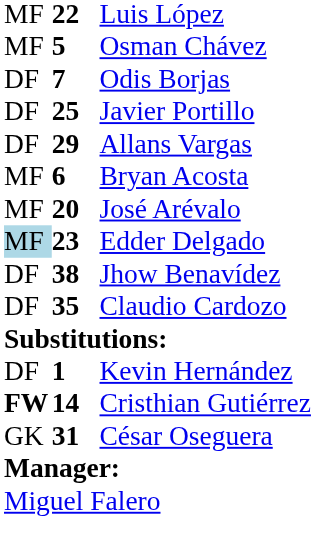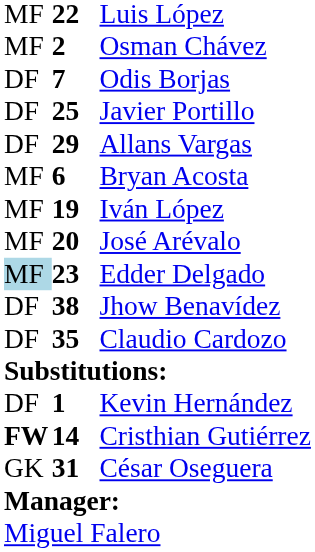 <table style = "font-size: 90%" cellspacing = "0" cellpadding = "0">
 <tr>
 <td colspan = 4></td>
 </tr>
 <tr>
 <th style="width:25px;"></th>
 <th style="width:25px;"></th>
 </tr>
 <tr>
 <td>MF</td>
 <td><strong>22</strong></td>
 <td> <a href='#'>Luis López</a></td>
 <td></td>
 <td></td>
 </tr>
 <tr>
 <td>MF</td>
-<td><strong>5</strong></td>
+<td><strong>2</strong></td>
 <td> <a href='#'>Osman Chávez</a></td>
 </tr>
 <tr>
 <td>DF</td>
 <td><strong>7</strong></td>
 <td> <a href='#'>Odis Borjas</a></td>
 </tr>
 <tr>
 <td>DF</td>
 <td><strong>25</strong></td>
 <td> <a href='#'>Javier Portillo</a></td>
 </tr>
 <tr>
 <td>DF</td>
 <td><strong>29</strong></td>
 <td> <a href='#'>Allans Vargas</a></td>
 <td></td>
 <td></td>
 </tr>
 <tr>
 <td>MF</td>
 <td><strong>6</strong></td>
 <td> <a href='#'>Bryan Acosta</a></td>
+<td></td>
+<td></td>
+</tr>
+<tr>
+<td>MF</td>
+<td><strong>19</strong></td>
+<td> <a href='#'>Iván López</a></td>
+<td></td>
+<td></td>
 <td></td>
 <td></td>
 </tr>
 <tr>
 <td>MF</td>
 <td><strong>20</strong></td>
 <td> <a href='#'>José Arévalo</a></td>
 </tr>
 <tr>
 <td style="background: lightblue;">MF</td>
 <td><strong>23</strong></td>
 <td> <a href='#'>Edder Delgado</a></td>
 </tr>
 <tr>
 <td>DF</td>
 <td><strong>38</strong></td>
 <td> <a href='#'>Jhow Benavídez</a></td>
 </tr>
 <tr>
 <td>DF</td>
 <td><strong>35</strong></td>
 <td> <a href='#'>Claudio Cardozo</a></td>
 <td></td>
 <td></td>
 </tr>
 <tr>
 <td colspan = 3><strong>Substitutions:</strong></td>
 </tr>
 <tr>
 <td>DF</td>
 <td><strong>1</strong></td>
 <td> <a href='#'>Kevin Hernández</a></td>
 <td></td>
 <td></td>
 </tr>
 <tr>
 <td><strong>FW</strong></td>
 <td><strong>14</strong></td>
 <td> <a href='#'>Cristhian Gutiérrez</a></td>
 <td></td>
 <td></td>
 </tr>
 <tr>
 <td>GK</td>
 <td><strong>31</strong></td>
 <td> <a href='#'>César Oseguera</a></td>
 <td></td>
 <td></td>
 </tr>
 <tr>
 <td colspan = 3><strong>Manager:</strong></td>
 </tr>
 <tr>
 <td colspan = 3> <a href='#'>Miguel Falero</a></td>
 </tr>
 </table>
